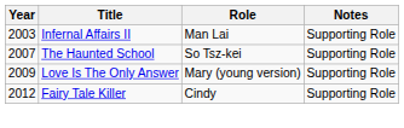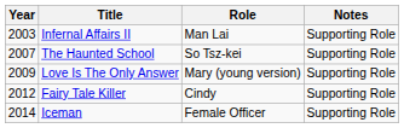 <table class="wikitable">
 <tr>
 <th>Year</th>
 <th>Title</th>
 <th>Role</th>
 <th>Notes</th>
 </tr>
 <tr>
 <td>2003</td>
 <td><a href='#'>Infernal Affairs II</a></td>
 <td>Man Lai</td>
 <td>Supporting Role</td>
 </tr>
 <tr>
 <td>2007</td>
 <td><a href='#'>The Haunted School</a></td>
 <td>So Tsz-kei</td>
 <td>Supporting Role</td>
 </tr>
 <tr>
 <td>2009</td>
 <td><a href='#'>Love Is The Only Answer</a></td>
 <td>Mary (young version)</td>
 <td>Supporting Role</td>
 </tr>
 <tr>
 <td>2012</td>
 <td><a href='#'>Fairy Tale Killer</a></td>
 <td>Cindy</td>
 <td>Supporting Role</td>
 </tr>
+<tr>
+<td>2014</td>
+<td><a href='#'>Iceman</a></td>
+<td>Female Officer</td>
+<td>Supporting Role</td>
+</tr>
 </table>
